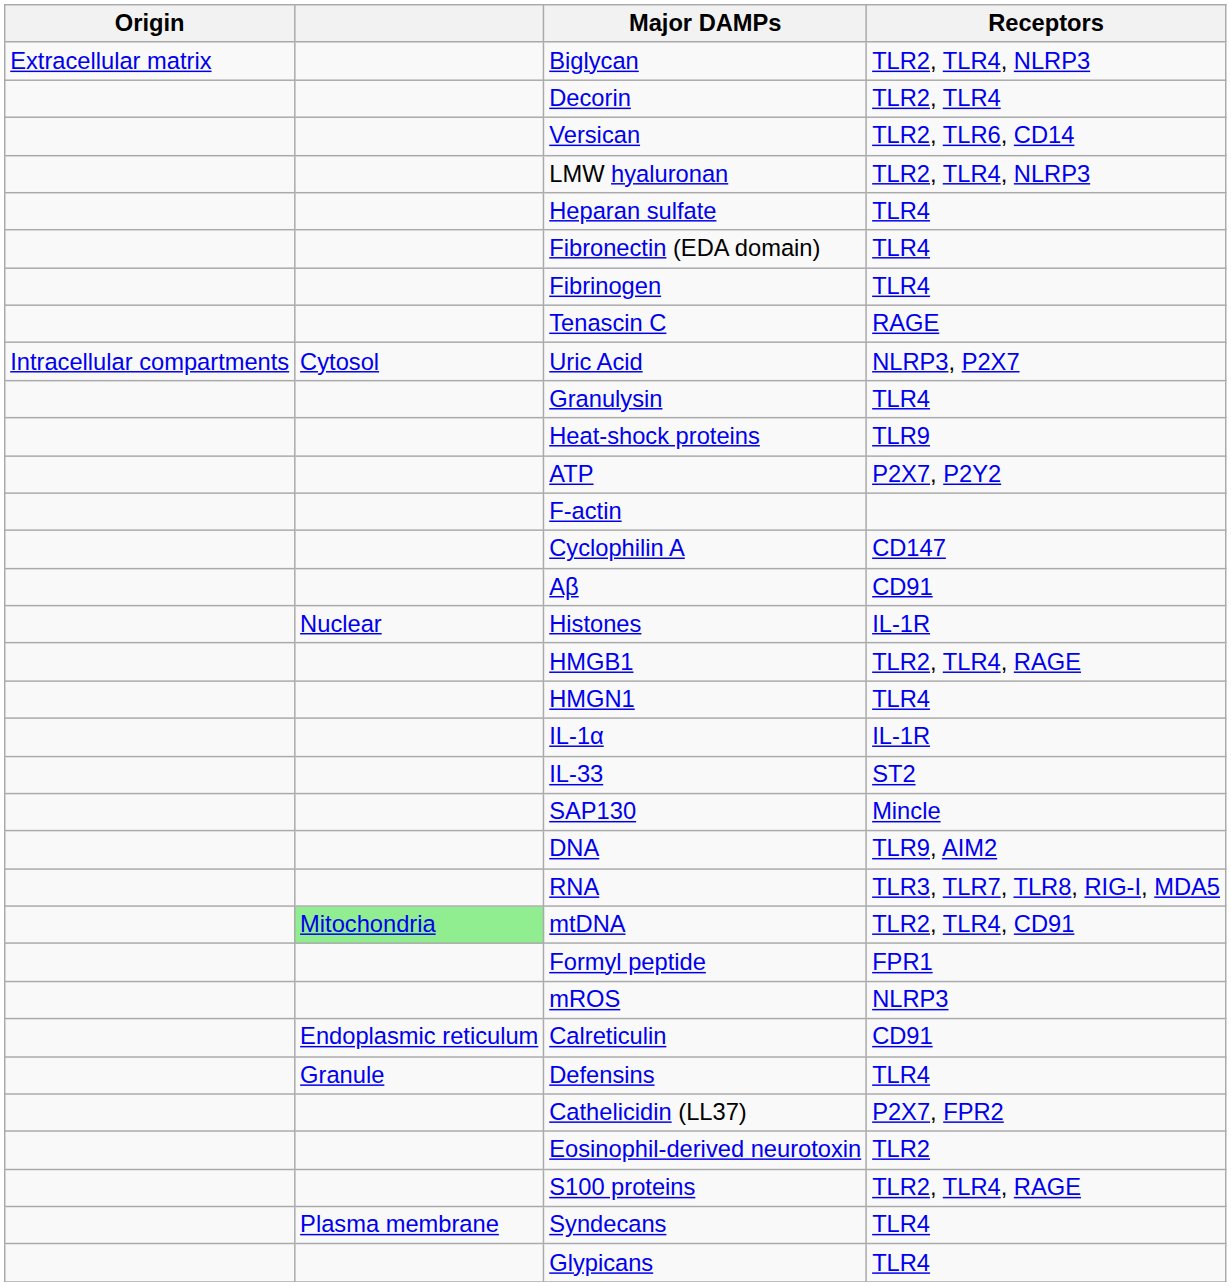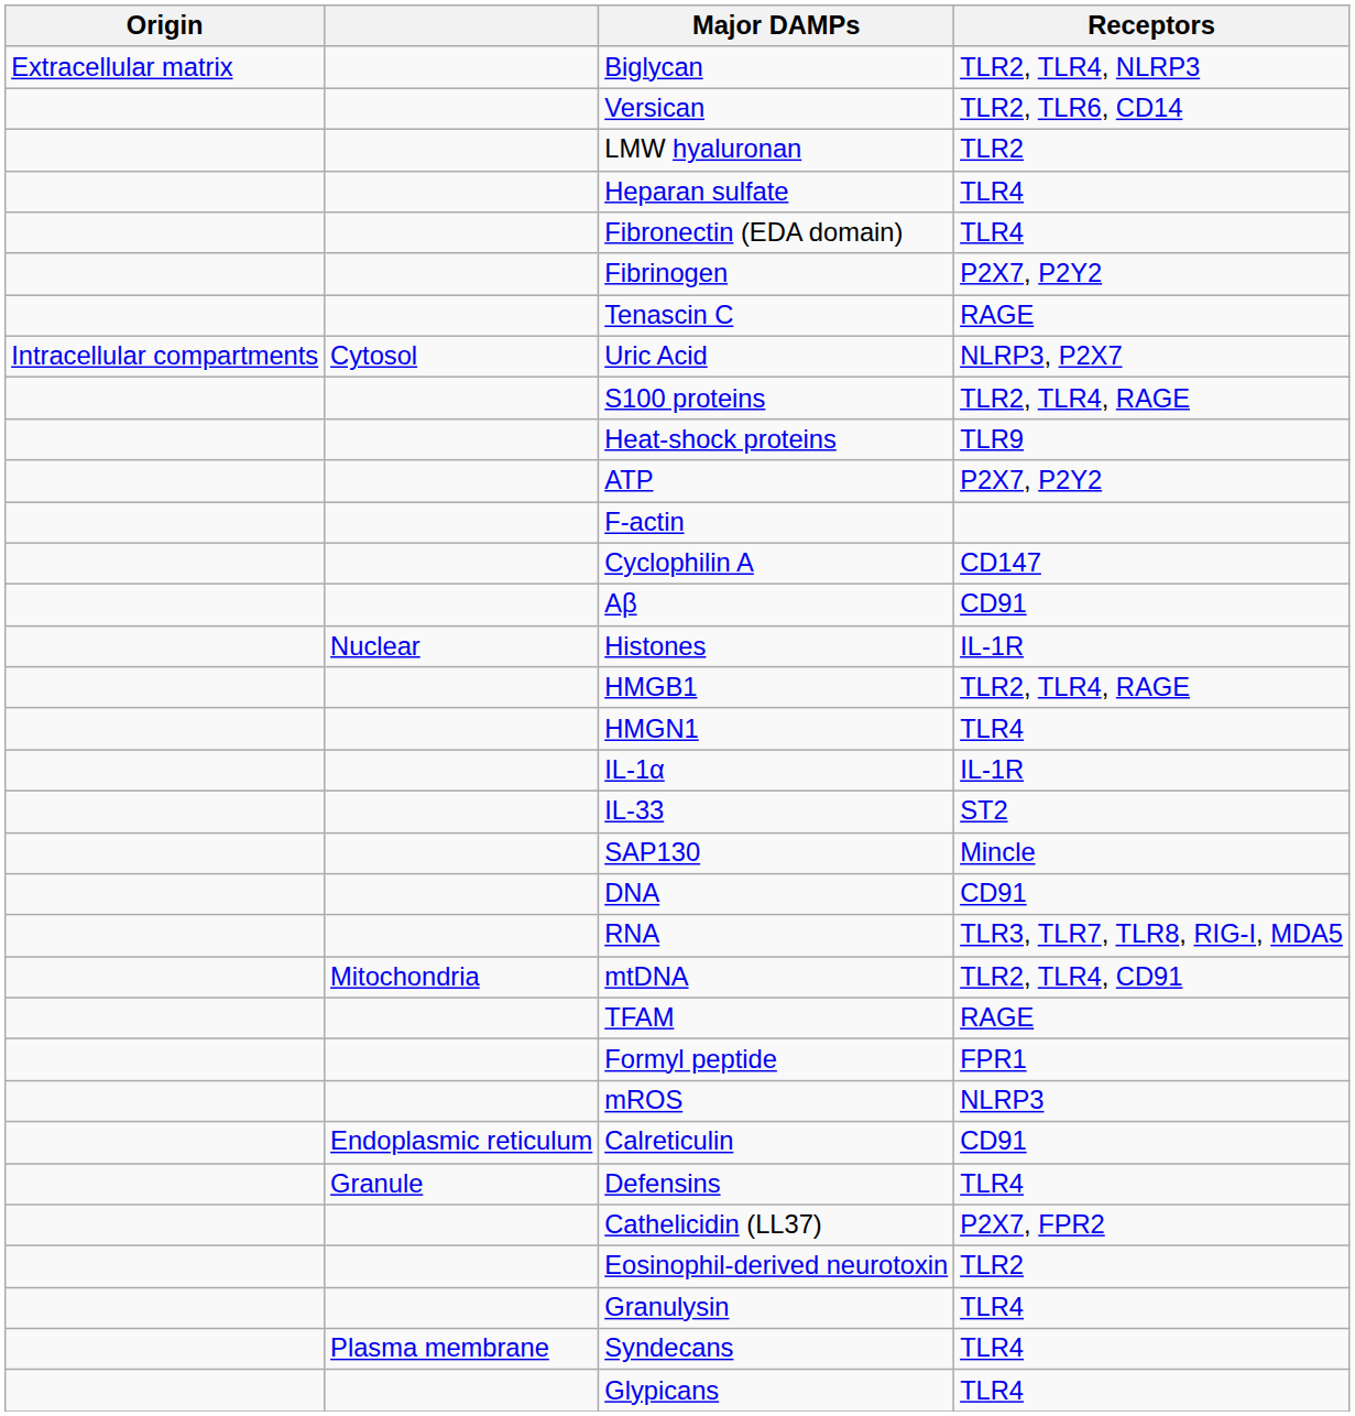 <table class="wikitable">
 <tr>
 <th>Origin</th>
 <th></th>
 <th>Major DAMPs</th>
 <th>Receptors</th>
 </tr>
 <tr>
 <td><a href='#'>Extracellular matrix</a></td>
 <td></td>
 <td><a href='#'>Biglycan</a></td>
 <td><a href='#'>TLR2</a>, <a href='#'>TLR4</a>, <a href='#'>NLRP3</a></td>
 </tr>
 <tr>
 <td></td>
 <td></td>
-<td><a href='#'>Decorin</a></td>
-<td><a href='#'>TLR2</a>, <a href='#'>TLR4</a></td>
-</tr>
-<tr>
-<td></td>
-<td></td>
 <td><a href='#'>Versican</a></td>
 <td><a href='#'>TLR2</a>, <a href='#'>TLR6</a>, <a href='#'>CD14</a></td>
 </tr>
 <tr>
 <td></td>
 <td></td>
 <td>LMW <a href='#'>hyaluronan</a></td>
-<td><a href='#'>TLR2</a>, <a href='#'>TLR4</a>, <a href='#'>NLRP3</a></td>
+<td><a href='#'>TLR2</a></td>
 </tr>
 <tr>
 <td></td>
 <td></td>
 <td><a href='#'>Heparan sulfate</a></td>
 <td><a href='#'>TLR4</a></td>
 </tr>
 <tr>
 <td></td>
 <td></td>
 <td><a href='#'>Fibronectin</a> (EDA domain)</td>
 <td><a href='#'>TLR4</a></td>
 </tr>
 <tr>
 <td></td>
 <td></td>
 <td><a href='#'>Fibrinogen</a></td>
-<td><a href='#'>TLR4</a></td>
+<td><a href='#'>P2X7</a>, <a href='#'>P2Y2</a></td>
 </tr>
 <tr>
 <td></td>
 <td></td>
 <td><a href='#'>Tenascin C</a></td>
 <td><a href='#'>RAGE</a></td>
 </tr>
 <tr>
 <td><a href='#'>Intracellular compartments</a></td>
 <td><a href='#'>Cytosol</a></td>
 <td><a href='#'>Uric Acid</a></td>
 <td><a href='#'>NLRP3</a>, <a href='#'>P2X7</a></td>
 </tr>
 <tr>
 <td></td>
 <td></td>
-<td><a href='#'>Granulysin</a></td>
-<td><a href='#'>TLR4</a></td>
+<td><a href='#'>S100 proteins</a></td>
+<td><a href='#'>TLR2</a>, <a href='#'>TLR4</a>, <a href='#'>RAGE</a></td>
 </tr>
 <tr>
 <td></td>
 <td></td>
 <td><a href='#'>Heat-shock proteins</a></td>
 <td><a href='#'>TLR9</a></td>
 </tr>
 <tr>
 <td></td>
 <td></td>
 <td><a href='#'>ATP</a></td>
 <td><a href='#'>P2X7</a>, <a href='#'>P2Y2</a></td>
 </tr>
 <tr>
 <td></td>
 <td></td>
 <td><a href='#'>F-actin</a></td>
 <td></td>
 </tr>
 <tr>
 <td></td>
 <td></td>
 <td><a href='#'>Cyclophilin A</a></td>
 <td><a href='#'>CD147</a></td>
 </tr>
 <tr>
 <td></td>
 <td></td>
 <td><a href='#'>Aβ</a></td>
 <td><a href='#'>CD91</a></td>
 </tr>
 <tr>
 <td></td>
 <td><a href='#'>Nuclear</a></td>
 <td><a href='#'>Histones</a></td>
 <td><a href='#'>IL-1R</a></td>
 </tr>
 <tr>
 <td></td>
 <td></td>
 <td><a href='#'>HMGB1</a></td>
 <td><a href='#'>TLR2</a>, <a href='#'>TLR4</a>, <a href='#'>RAGE</a></td>
 </tr>
 <tr>
 <td></td>
 <td></td>
 <td><a href='#'>HMGN1</a></td>
 <td><a href='#'>TLR4</a></td>
 </tr>
 <tr>
 <td></td>
 <td></td>
 <td><a href='#'>IL-1α</a></td>
 <td><a href='#'>IL-1R</a></td>
 </tr>
 <tr>
 <td></td>
 <td></td>
 <td><a href='#'>IL-33</a></td>
 <td><a href='#'>ST2</a></td>
 </tr>
 <tr>
 <td></td>
 <td></td>
 <td><a href='#'>SAP130</a></td>
 <td><a href='#'>Mincle</a></td>
 </tr>
 <tr>
 <td></td>
 <td></td>
 <td><a href='#'>DNA</a></td>
-<td><a href='#'>TLR9</a>, <a href='#'>AIM2</a></td>
+<td><a href='#'>CD91</a></td>
 </tr>
 <tr>
 <td></td>
 <td></td>
 <td><a href='#'>RNA</a></td>
 <td><a href='#'>TLR3</a>, <a href='#'>TLR7</a>, <a href='#'>TLR8</a>, <a href='#'>RIG-I</a>, <a href='#'>MDA5</a></td>
 </tr>
 <tr>
 <td></td>
-<td style="background: lightgreen;"><a href='#'>Mitochondria</a></td>
+<td><a href='#'>Mitochondria</a></td>
 <td><a href='#'>mtDNA</a></td>
 <td><a href='#'>TLR2</a>, <a href='#'>TLR4</a>, <a href='#'>CD91</a></td>
+</tr>
+<tr>
+<td></td>
+<td></td>
+<td><a href='#'>TFAM</a></td>
+<td><a href='#'>RAGE</a></td>
 </tr>
 <tr>
 <td></td>
 <td></td>
 <td><a href='#'>Formyl peptide</a></td>
 <td><a href='#'>FPR1</a></td>
 </tr>
 <tr>
 <td></td>
 <td></td>
 <td><a href='#'>mROS</a></td>
 <td><a href='#'>NLRP3</a></td>
 </tr>
 <tr>
 <td></td>
 <td><a href='#'>Endoplasmic reticulum</a></td>
 <td><a href='#'>Calreticulin</a></td>
 <td><a href='#'>CD91</a></td>
 </tr>
 <tr>
 <td></td>
 <td><a href='#'>Granule</a></td>
 <td><a href='#'>Defensins</a></td>
 <td><a href='#'>TLR4</a></td>
 </tr>
 <tr>
 <td></td>
 <td></td>
 <td><a href='#'>Cathelicidin</a> (LL37)</td>
 <td><a href='#'>P2X7</a>, <a href='#'>FPR2</a></td>
 </tr>
 <tr>
 <td></td>
 <td></td>
 <td><a href='#'>Eosinophil-derived neurotoxin</a></td>
 <td><a href='#'>TLR2</a></td>
 </tr>
 <tr>
 <td></td>
 <td></td>
-<td><a href='#'>S100 proteins</a></td>
-<td><a href='#'>TLR2</a>, <a href='#'>TLR4</a>, <a href='#'>RAGE</a></td>
+<td><a href='#'>Granulysin</a></td>
+<td><a href='#'>TLR4</a></td>
 </tr>
 <tr>
 <td></td>
 <td><a href='#'>Plasma membrane</a></td>
 <td><a href='#'>Syndecans</a></td>
 <td><a href='#'>TLR4</a></td>
 </tr>
 <tr>
 <td></td>
 <td></td>
 <td><a href='#'>Glypicans</a></td>
 <td><a href='#'>TLR4</a></td>
 </tr>
 </table>
